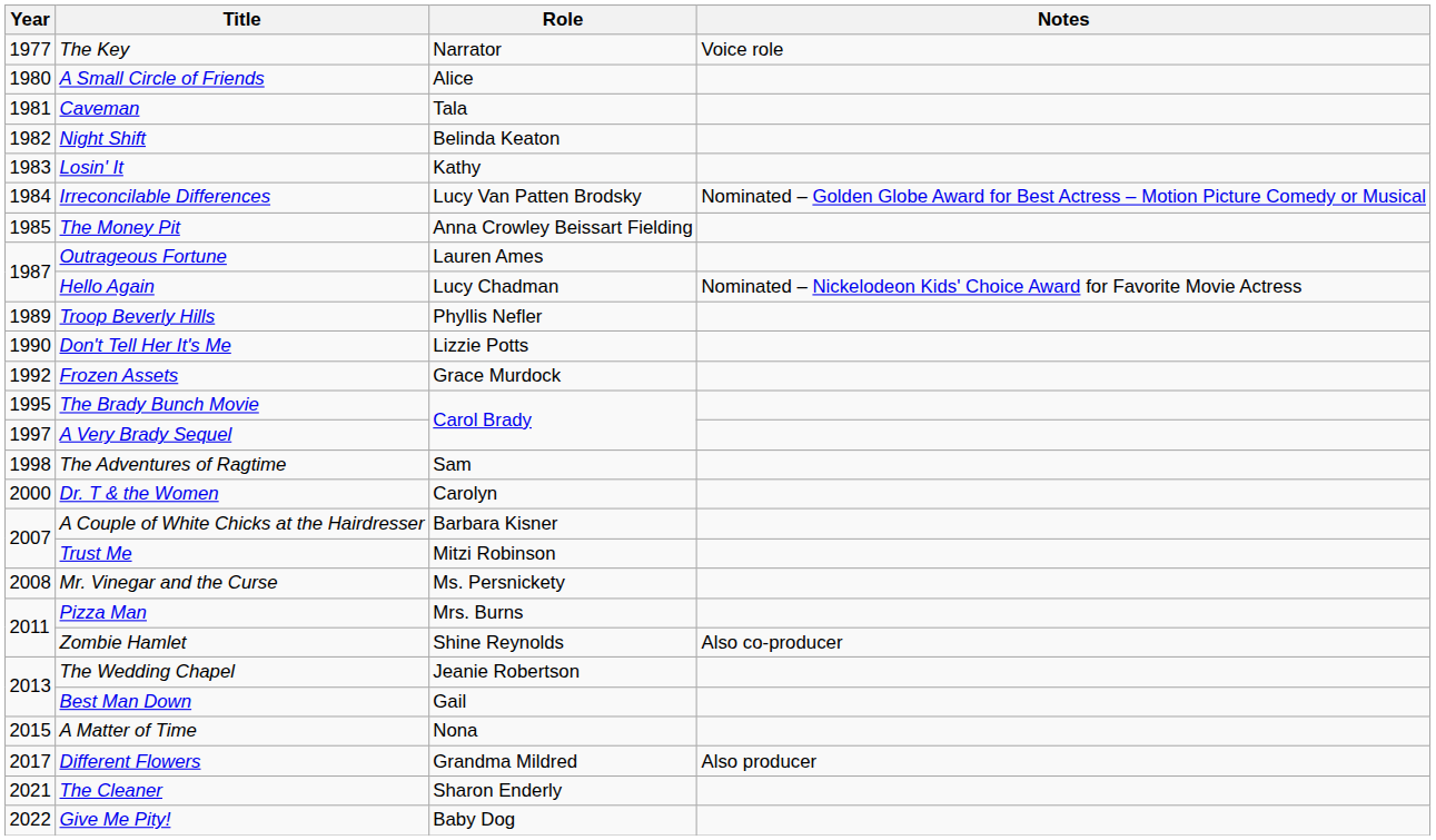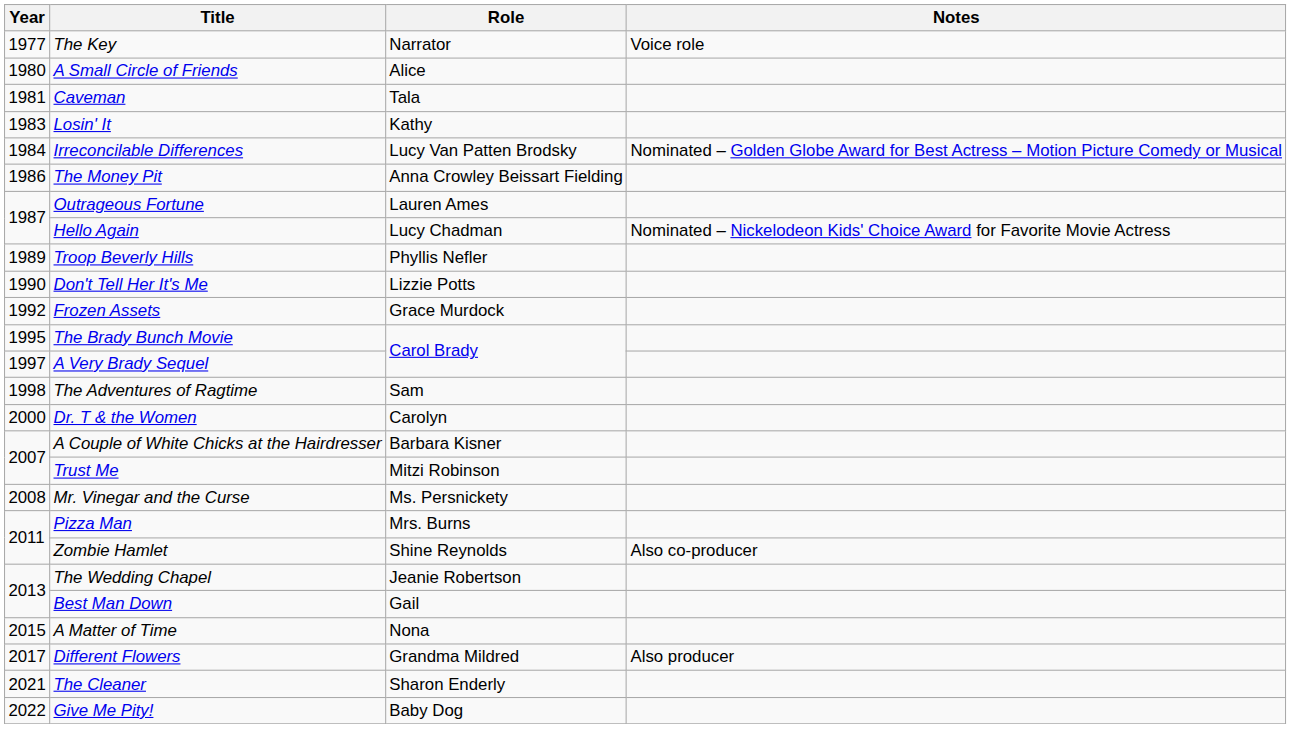 <table class="wikitable sortable">
 <tr>
 <th>Year</th>
 <th>Title</th>
 <th>Role</th>
 <th class="unsortable">Notes</th>
 </tr>
 <tr>
 <td>1977</td>
 <td data-sort-value="Key, The"><em>The Key</em></td>
 <td>Narrator</td>
 <td>Voice role</td>
 </tr>
 <tr>
 <td>1980</td>
 <td data-sort-value="Small Circle of Friends, A"><em><a href='#'>A Small Circle of Friends</a></em></td>
 <td>Alice</td>
 <td></td>
 </tr>
 <tr>
 <td>1981</td>
 <td><em><a href='#'>Caveman</a></em></td>
 <td>Tala</td>
 <td></td>
 </tr>
 <tr>
-<td>1982</td>
-<td><em><a href='#'>Night Shift</a></em></td>
-<td>Belinda Keaton</td>
-<td></td>
-</tr>
-<tr>
 <td>1983</td>
 <td><em><a href='#'>Losin' It</a></em></td>
 <td>Kathy</td>
 <td></td>
 </tr>
 <tr>
 <td>1984</td>
 <td><em><a href='#'>Irreconcilable Differences</a></em></td>
 <td>Lucy Van Patten Brodsky</td>
 <td>Nominated – <a href='#'>Golden Globe Award for Best Actress – Motion Picture Comedy or Musical</a></td>
 </tr>
 <tr>
-<td>1985</td>
+<td>1986</td>
 <td data-sort-value="Money Pit, The"><em><a href='#'>The Money Pit</a></em></td>
 <td>Anna Crowley Beissart Fielding</td>
 <td></td>
 </tr>
 <tr>
 <td rowspan="2">1987</td>
 <td><em><a href='#'>Outrageous Fortune</a></em></td>
 <td>Lauren Ames</td>
 <td></td>
 </tr>
 <tr>
 <td><em><a href='#'>Hello Again</a></em></td>
 <td>Lucy Chadman</td>
 <td>Nominated – <a href='#'>Nickelodeon Kids' Choice Award</a> for Favorite Movie Actress</td>
 </tr>
 <tr>
 <td>1989</td>
 <td><em><a href='#'>Troop Beverly Hills</a></em></td>
 <td>Phyllis Nefler</td>
 <td></td>
 </tr>
 <tr>
 <td>1990</td>
 <td><em><a href='#'>Don't Tell Her It's Me</a></em></td>
 <td>Lizzie Potts</td>
 <td></td>
 </tr>
 <tr>
 <td>1992</td>
 <td><em><a href='#'>Frozen Assets</a></em></td>
 <td>Grace Murdock</td>
 <td></td>
 </tr>
 <tr>
 <td>1995</td>
 <td data-sort-value="Brady Bunch Movie, The"><em><a href='#'>The Brady Bunch Movie</a></em></td>
 <td rowspan=2><a href='#'>Carol Brady</a></td>
 <td></td>
 </tr>
 <tr>
 <td>1997</td>
 <td data-sort-value="Very Brady Sequel, A"><em><a href='#'>A Very Brady Sequel</a></em></td>
 <td></td>
 </tr>
 <tr>
 <td>1998</td>
 <td data-sort-value="Adventures of Ragtime, The"><em>The Adventures of Ragtime</em></td>
 <td>Sam</td>
 <td></td>
 </tr>
 <tr>
 <td>2000</td>
 <td><em><a href='#'>Dr. T & the Women</a></em></td>
 <td>Carolyn</td>
 <td></td>
 </tr>
 <tr>
 <td rowspan="2">2007</td>
 <td data-sort-value="Couple of White Chicks at the Hairdresser, A"><em>A Couple of White Chicks at the Hairdresser</em></td>
 <td>Barbara Kisner</td>
 <td></td>
 </tr>
 <tr>
 <td><em><a href='#'>Trust Me</a></em></td>
 <td>Mitzi Robinson</td>
 <td></td>
 </tr>
 <tr>
 <td>2008</td>
 <td><em>Mr. Vinegar and the Curse</em></td>
 <td>Ms. Persnickety</td>
 <td></td>
 </tr>
 <tr>
 <td rowspan="2">2011</td>
 <td><em><a href='#'>Pizza Man</a></em></td>
 <td>Mrs. Burns</td>
 <td></td>
 </tr>
 <tr>
 <td><em>Zombie Hamlet</em></td>
 <td>Shine Reynolds</td>
 <td>Also co-producer</td>
 </tr>
 <tr>
 <td rowspan="2">2013</td>
 <td data-sort-value="Wedding Chapel, The"><em>The Wedding Chapel</em></td>
 <td>Jeanie Robertson</td>
 <td></td>
 </tr>
 <tr>
 <td><em><a href='#'>Best Man Down</a></em></td>
 <td>Gail</td>
 <td></td>
 </tr>
 <tr>
 <td>2015</td>
 <td data-sort-value="Matter of Time, A"><em>A Matter of Time</em></td>
 <td>Nona</td>
 <td></td>
 </tr>
 <tr>
 <td>2017</td>
 <td><em><a href='#'>Different Flowers</a></em></td>
 <td>Grandma Mildred</td>
 <td>Also producer</td>
 </tr>
 <tr>
 <td>2021</td>
 <td data-sort-value="Cleaner, The"><em><a href='#'>The Cleaner</a></em></td>
 <td>Sharon Enderly</td>
 <td></td>
 </tr>
 <tr>
 <td>2022</td>
 <td><em><a href='#'>Give Me Pity!</a></em></td>
 <td>Baby Dog</td>
 <td></td>
 </tr>
 </table>
